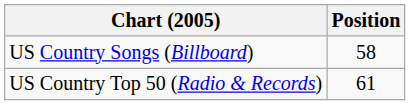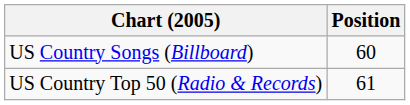 <table class="wikitable sortable">
 <tr>
 <th scope="col">Chart (2005)</th>
 <th scope="col">Position</th>
 </tr>
 <tr>
 <td>US <a href='#'>Country Songs</a> (<em><a href='#'>Billboard</a></em>)</td>
-<td align="center">58</td>
+<td align="center">60</td>
 </tr>
 <tr>
 <td>US Country Top 50 (<em><a href='#'>Radio & Records</a></em>)</td>
 <td align="center">61</td>
 </tr>
 </table>
